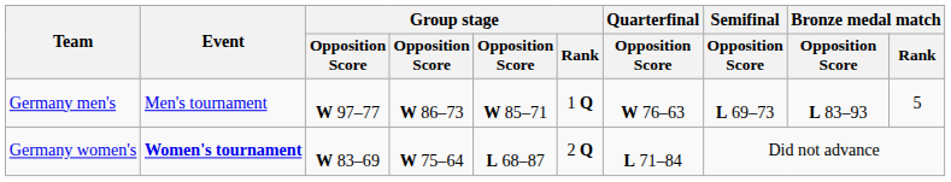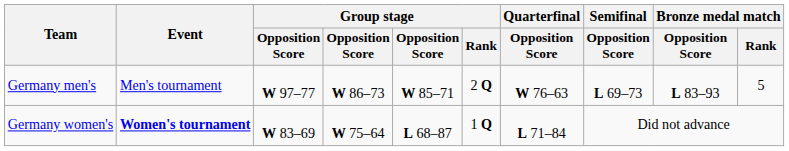 <table class=wikitable style=font-size:90%;text-align:center>
 <tr>
 <th rowspan=2>Team</th>
 <th rowspan=2>Event</th>
 <th colspan=4>Group stage</th>
 <th>Quarterfinal</th>
 <th>Semifinal</th>
 <th colspan=2>Bronze medal match</th>
 </tr>
 <tr style=font-size:95%>
 <th>Opposition<br>Score</th>
 <th>Opposition<br>Score</th>
 <th>Opposition<br>Score</th>
 <th>Rank</th>
 <th>Opposition<br>Score</th>
 <th>Opposition<br>Score</th>
 <th>Opposition<br>Score</th>
 <th>Rank</th>
 </tr>
 <tr>
 <td align=left><a href='#'>Germany men's</a></td>
 <td align=left><a href='#'>Men's tournament</a></td>
 <td><br><strong>W</strong> 97–77</td>
 <td><br><strong>W</strong> 86–73</td>
 <td><br><strong>W</strong> 85–71</td>
-<td>1 <strong>Q</strong></td>
+<td>2 <strong>Q</strong></td>
 <td><br><strong>W</strong> 76–63</td>
 <td><br><strong>L</strong> 69–73</td>
 <td><br><strong>L</strong> 83–93</td>
 <td>5</td>
 </tr>
 <tr>
 <td align=left><a href='#'>Germany women's</a></td>
 <td align=left><strong><a href='#'>Women's tournament</a></strong></td>
 <td><br><strong>W</strong> 83–69</td>
 <td><br><strong>W</strong> 75–64</td>
 <td><br><strong>L</strong> 68–87</td>
-<td>2 <strong>Q</strong></td>
+<td>1 <strong>Q</strong></td>
 <td><br><strong>L</strong> 71–84</td>
 <td colspan=3>Did not advance</td>
 </tr>
 </table>
